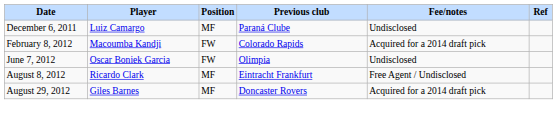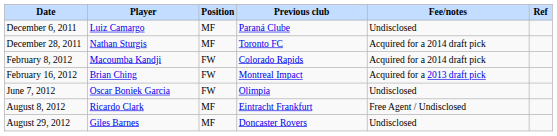 <table class="wikitable" style="text-align:left; font-size:95%;">
 <tr>
 <th style="background:#c2ddff; width:125px;">Date</th>
 <th style="background:#c2ddff; width:170px;">Player</th>
 <th style="background:#c2ddff; width:50px;">Position</th>
 <th style="background:#c2ddff; width:200px;">Previous club</th>
 <th style="background:#c2ddff; width:250px;">Fee/notes</th>
 <th style="background:#c2ddff; width:30px;">Ref</th>
 </tr>
 <tr>
 <td>December 6, 2011</td>
 <td> <a href='#'>Luiz Camargo</a></td>
 <td>MF</td>
 <td> <a href='#'>Paraná Clube</a></td>
 <td>Undisclosed</td>
 <td></td>
 </tr>
 <tr>
+<td>December 28, 2011</td>
+<td> <a href='#'>Nathan Sturgis</a></td>
+<td>MF</td>
+<td> <a href='#'>Toronto FC</a></td>
+<td>Acquired for a 2014 draft pick</td>
+<td></td>
+</tr>
+<tr>
 <td>February 8, 2012</td>
 <td> <a href='#'>Macoumba Kandji</a></td>
 <td>FW</td>
 <td> <a href='#'>Colorado Rapids</a></td>
 <td>Acquired for a 2014 draft pick</td>
+<td></td>
+</tr>
+<tr>
+<td>February 16, 2012</td>
+<td> <a href='#'>Brian Ching</a></td>
+<td>FW</td>
+<td> <a href='#'>Montreal Impact</a></td>
+<td>Acquired for a <a href='#'>2013 draft pick</a></td>
 <td></td>
 </tr>
 <tr>
 <td>June 7, 2012</td>
 <td> <a href='#'>Oscar Boniek Garcia</a></td>
 <td>FW</td>
 <td> <a href='#'>Olimpia</a></td>
 <td>Undisclosed</td>
 <td></td>
 </tr>
 <tr>
 <td>August 8, 2012</td>
 <td> <a href='#'>Ricardo Clark</a></td>
 <td>MF</td>
 <td> <a href='#'>Eintracht Frankfurt</a></td>
 <td>Free Agent / Undisclosed</td>
 <td></td>
 </tr>
 <tr>
 <td>August 29, 2012</td>
 <td> <a href='#'>Giles Barnes</a></td>
 <td>MF</td>
 <td> <a href='#'>Doncaster Rovers</a></td>
-<td>Acquired for a 2014 draft pick</td>
+<td>Undisclosed</td>
 <td></td>
 </tr>
 </table>
